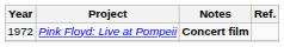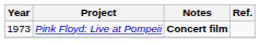 <table class="wikitable">
 <tr>
 <th>Year</th>
 <th>Project</th>
 <th>Notes</th>
 <th>Ref.</th>
 </tr>
 <tr>
-<td>1972</td>
+<td>1973</td>
 <td><em><a href='#'>Pink Floyd: Live at Pompeii</a></em></td>
 <td><strong>Concert film</strong></td>
 <td></td>
 </tr>
 <tr>
 </tr>
 </table>
